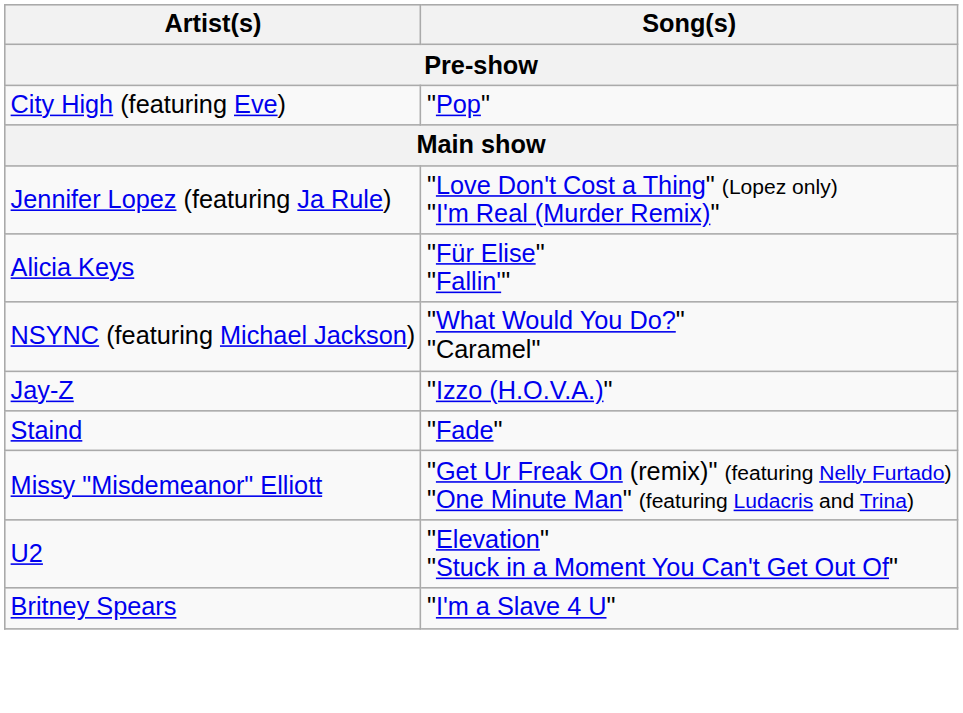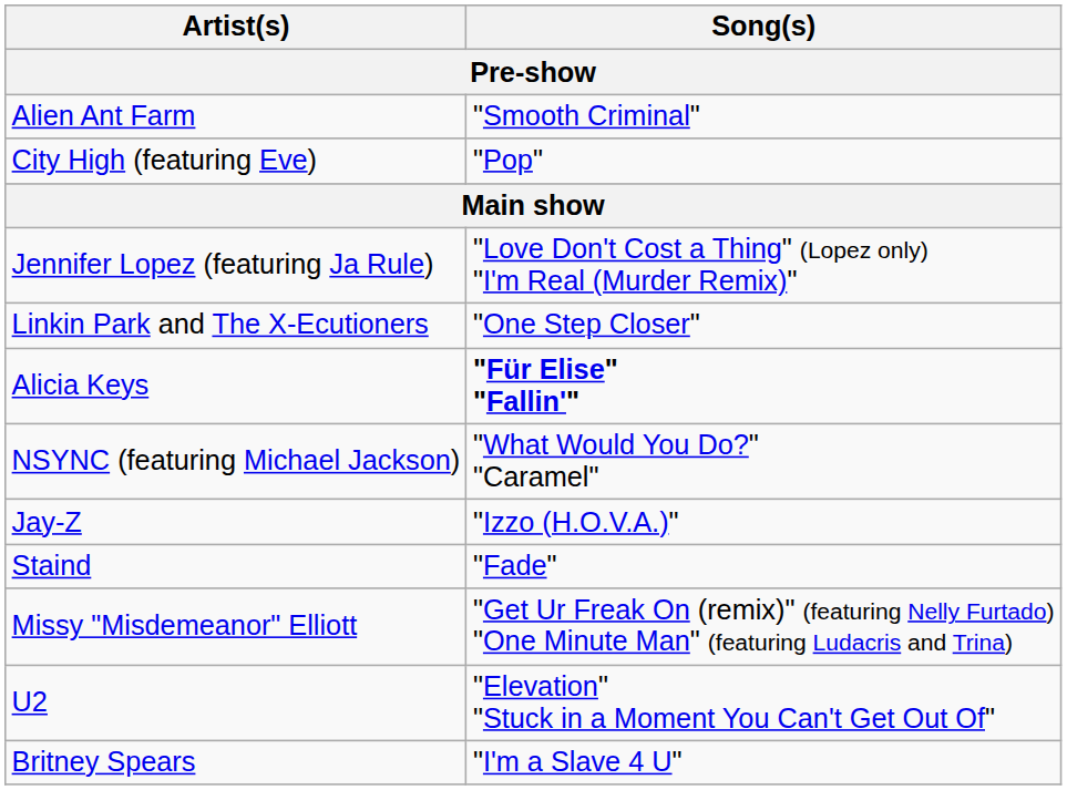 <table class="wikitable plainrowheaders">
 <tr>
 <th scope="col">Artist(s)</th>
 <th scope="col">Song(s)</th>
 </tr>
 <tr>
 <th colspan="2">Pre-show</th>
+</tr>
+<tr>
+<td><a href='#'>Alien Ant Farm</a></td>
+<td>"<a href='#'>Smooth Criminal</a>"</td>
 </tr>
 <tr>
 <td><a href='#'>City High</a> (featuring <a href='#'>Eve</a>)</td>
 <td>"<a href='#'>Pop</a>"</td>
 </tr>
 <tr>
 <th colspan="2">Main show</th>
 </tr>
 <tr>
 <td><a href='#'>Jennifer Lopez</a> (featuring <a href='#'>Ja Rule</a>)</td>
 <td>"<a href='#'>Love Don't Cost a Thing</a>" <small>(Lopez only)</small> <br> "<a href='#'>I'm Real (Murder Remix)</a>"</td>
 </tr>
 <tr>
+<td><a href='#'>Linkin Park</a> and <a href='#'>The X-Ecutioners</a></td>
+<td>"<a href='#'>One Step Closer</a>"</td>
+</tr>
+<tr>
 <td><a href='#'>Alicia Keys</a></td>
-<td>"<a href='#'>Für Elise</a>" <br> "<a href='#'>Fallin'</a>"</td>
+<td><strong>"<a href='#'>Für Elise</a>" <br> "<a href='#'>Fallin'</a>"</strong></td>
 </tr>
 <tr>
 <td><a href='#'>NSYNC</a> (featuring <a href='#'>Michael Jackson</a>)</td>
 <td>"<a href='#'>What Would You Do?</a>" <br> "Caramel"</td>
 </tr>
 <tr>
 <td><a href='#'>Jay-Z</a></td>
 <td>"<a href='#'>Izzo (H.O.V.A.)</a>"</td>
 </tr>
 <tr>
 <td><a href='#'>Staind</a></td>
 <td>"<a href='#'>Fade</a>"</td>
 </tr>
 <tr>
 <td><a href='#'>Missy "Misdemeanor" Elliott</a></td>
 <td>"<a href='#'>Get Ur Freak On</a> (remix)" <small>(featuring <a href='#'>Nelly Furtado</a>)</small> <br> "<a href='#'>One Minute Man</a>" <small>(featuring <a href='#'>Ludacris</a> and <a href='#'>Trina</a>)</small></td>
 </tr>
 <tr>
 <td><a href='#'>U2</a></td>
 <td>"<a href='#'>Elevation</a>" <br> "<a href='#'>Stuck in a Moment You Can't Get Out Of</a>"</td>
 </tr>
 <tr>
 <td><a href='#'>Britney Spears</a></td>
 <td>"<a href='#'>I'm a Slave 4 U</a>"</td>
 </tr>
 </table>
